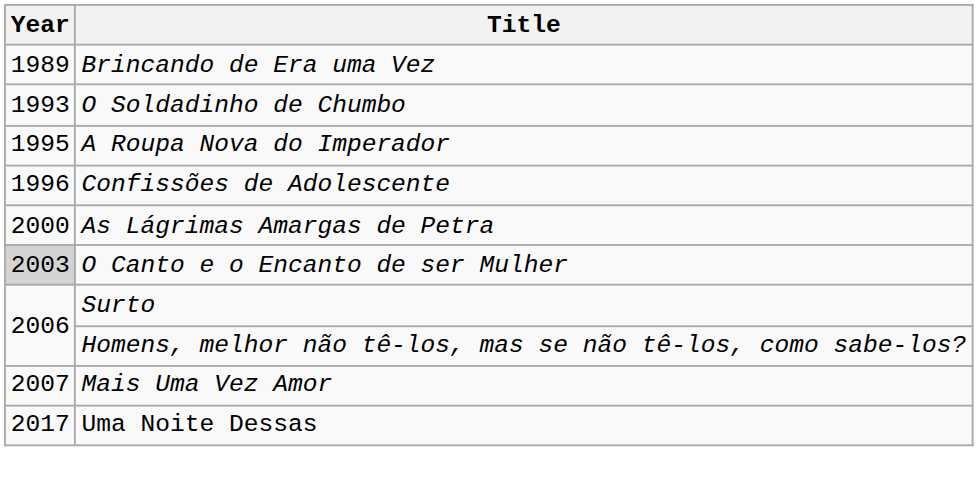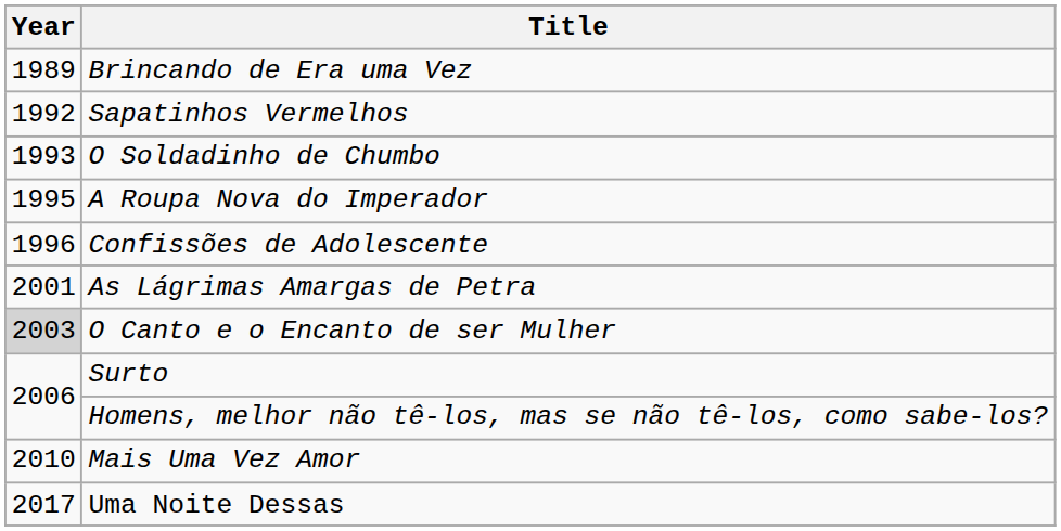 <table class="wikitable">
 <tr>
 <th>Year</th>
 <th>Title</th>
 </tr>
 <tr>
 <td>1989</td>
 <td><em>Brincando de Era uma Vez</em></td>
+</tr>
+<tr>
+<td>1992</td>
+<td><em>Sapatinhos Vermelhos</em></td>
 </tr>
 <tr>
 <td>1993</td>
 <td><em>O Soldadinho de Chumbo</em></td>
 </tr>
 <tr>
 <td>1995</td>
 <td><em>A Roupa Nova do Imperador</em></td>
 </tr>
 <tr>
 <td>1996</td>
 <td><em>Confissões de Adolescente</em></td>
 </tr>
 <tr>
-<td>2000</td>
+<td>2001</td>
 <td><em>As Lágrimas Amargas de Petra</em></td>
 </tr>
 <tr>
 <td style="background: lightgrey;">2003</td>
 <td><em>O Canto e o Encanto de ser Mulher</em></td>
 </tr>
 <tr>
 <td rowspan="2">2006</td>
 <td><em>Surto</em></td>
 </tr>
 <tr>
 <td><em>Homens, melhor não tê-los, mas se não tê-los, como sabe-los?</em></td>
 </tr>
 <tr>
-<td>2007</td>
+<td>2010</td>
 <td><em>Mais Uma Vez Amor</em><em></td>
 </tr>
 <tr>
 <td>2017</td>
 <td></em>Uma Noite Dessas<em></td>
 </tr>
 </table>
